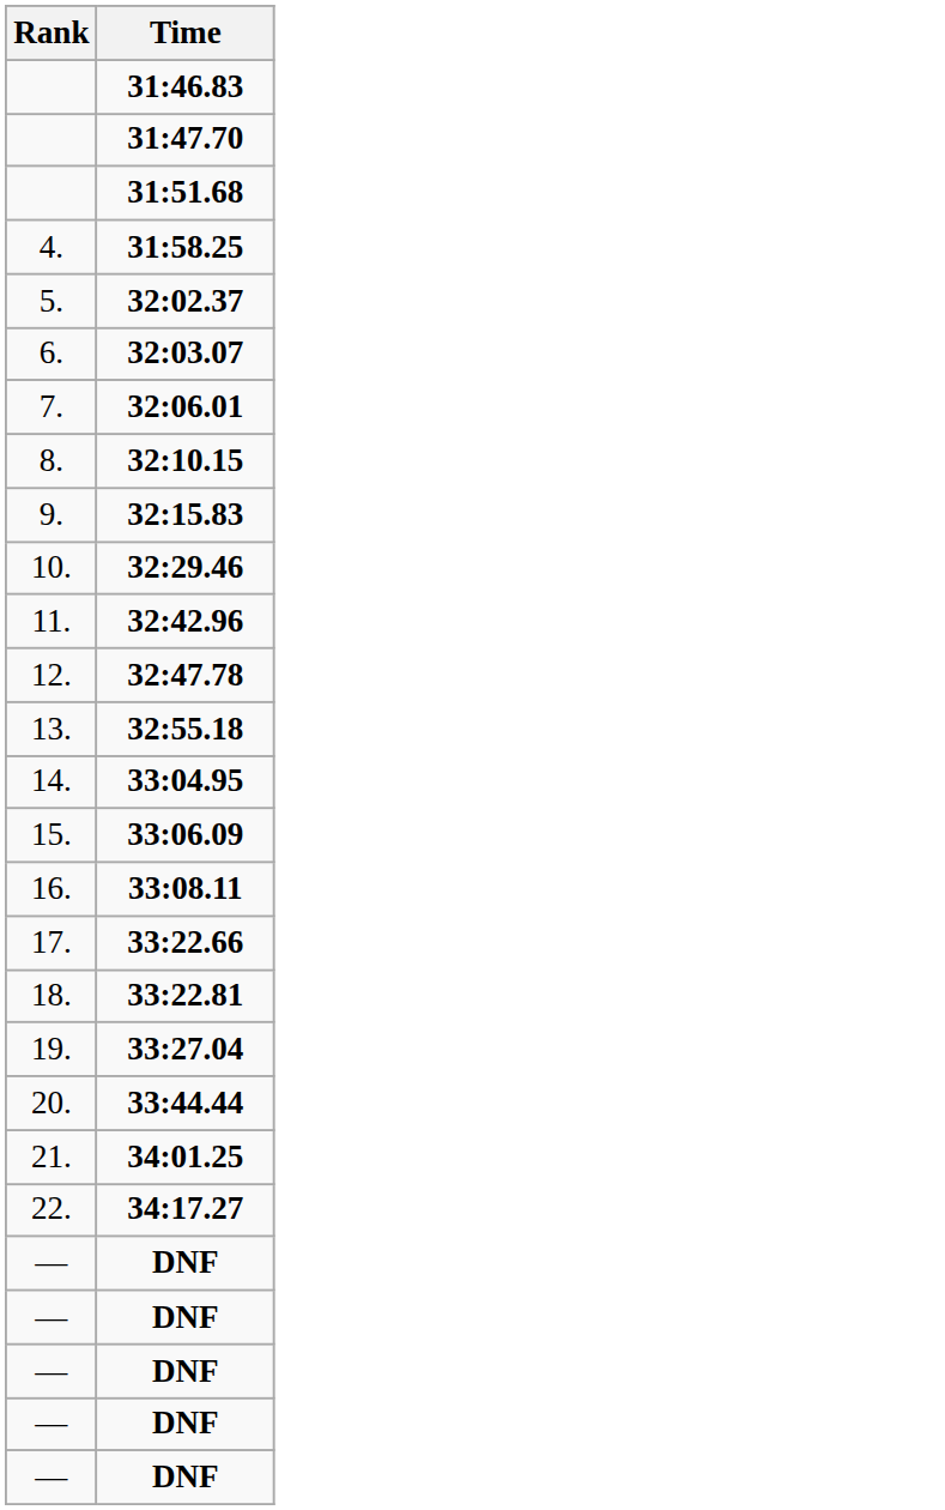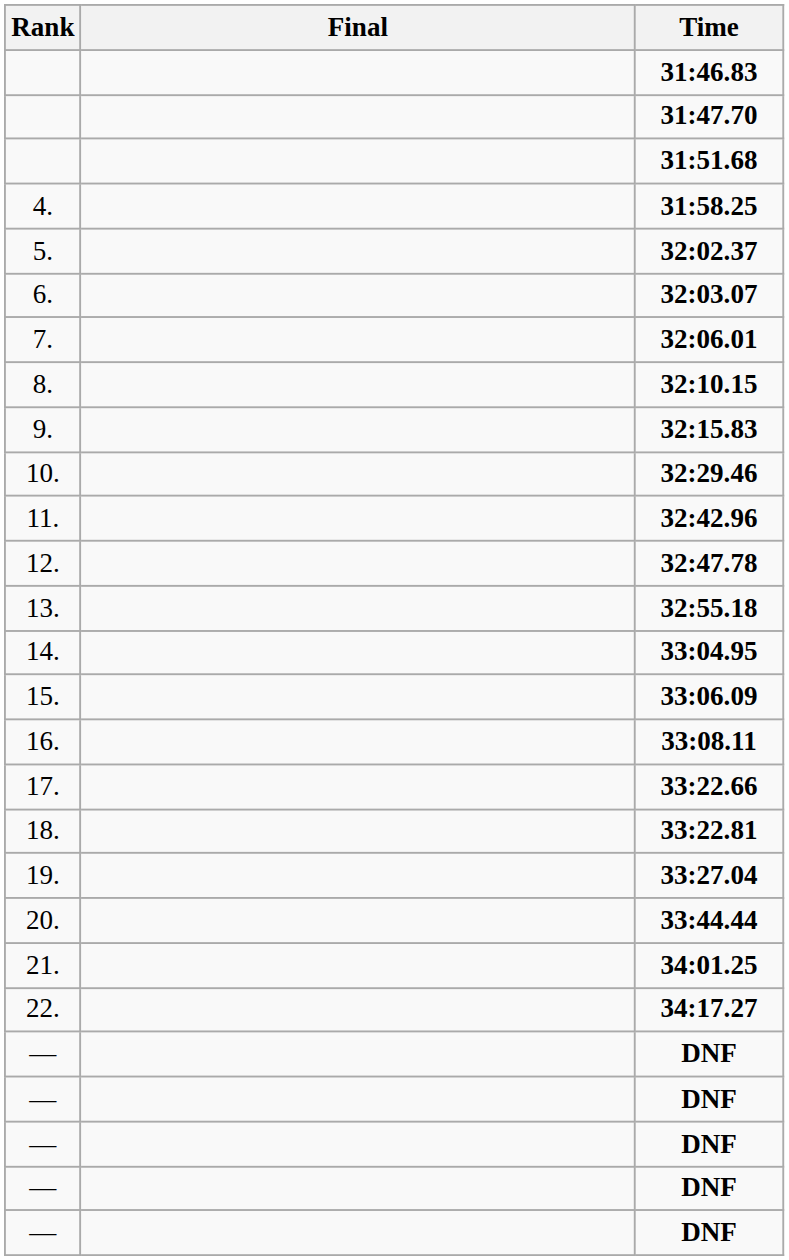 <table class="wikitable" style="border-collapse: collapse; font-size: 90%;">
 <tr>
 <th>Rank</th>
+<th style="width: 20em">Final</th>
 <th style="width: 5em">Time</th>
 </tr>
 <tr>
 <td align="center"></td>
+<td></td>
 <td align="center"><strong>31:46.83</strong></td>
 </tr>
 <tr>
 <td align="center"></td>
+<td></td>
 <td align="center"><strong>31:47.70</strong></td>
 </tr>
 <tr>
 <td align="center"></td>
+<td></td>
 <td align="center"><strong>31:51.68</strong></td>
 </tr>
 <tr>
 <td align="center">4.</td>
+<td></td>
 <td align="center"><strong>31:58.25</strong></td>
 </tr>
 <tr>
 <td align="center">5.</td>
+<td></td>
 <td align="center"><strong>32:02.37</strong></td>
 </tr>
 <tr>
 <td align="center">6.</td>
+<td></td>
 <td align="center"><strong>32:03.07</strong></td>
 </tr>
 <tr>
 <td align="center">7.</td>
+<td></td>
 <td align="center"><strong>32:06.01</strong></td>
 </tr>
 <tr>
 <td align="center">8.</td>
+<td></td>
 <td align="center"><strong>32:10.15</strong></td>
 </tr>
 <tr>
 <td align="center">9.</td>
+<td></td>
 <td align="center"><strong>32:15.83</strong></td>
 </tr>
 <tr>
 <td align="center">10.</td>
+<td></td>
 <td align="center"><strong>32:29.46</strong></td>
 </tr>
 <tr>
 <td align="center">11.</td>
+<td></td>
 <td align="center"><strong>32:42.96</strong></td>
 </tr>
 <tr>
 <td align="center">12.</td>
+<td></td>
 <td align="center"><strong>32:47.78</strong></td>
 </tr>
 <tr>
 <td align="center">13.</td>
+<td></td>
 <td align="center"><strong>32:55.18</strong></td>
 </tr>
 <tr>
 <td align="center">14.</td>
+<td></td>
 <td align="center"><strong>33:04.95</strong></td>
 </tr>
 <tr>
 <td align="center">15.</td>
+<td></td>
 <td align="center"><strong>33:06.09</strong></td>
 </tr>
 <tr>
 <td align="center">16.</td>
+<td></td>
 <td align="center"><strong>33:08.11</strong></td>
 </tr>
 <tr>
 <td align="center">17.</td>
+<td></td>
 <td align="center"><strong>33:22.66</strong></td>
 </tr>
 <tr>
 <td align="center">18.</td>
+<td></td>
 <td align="center"><strong>33:22.81</strong></td>
 </tr>
 <tr>
 <td align="center">19.</td>
+<td></td>
 <td align="center"><strong>33:27.04</strong></td>
 </tr>
 <tr>
 <td align="center">20.</td>
+<td></td>
 <td align="center"><strong>33:44.44</strong></td>
 </tr>
 <tr>
 <td align="center">21.</td>
+<td></td>
 <td align="center"><strong>34:01.25</strong></td>
 </tr>
 <tr>
 <td align="center">22.</td>
+<td></td>
 <td align="center"><strong>34:17.27</strong></td>
 </tr>
 <tr>
 <td align="center">—</td>
+<td></td>
 <td align="center"><strong>DNF</strong></td>
 </tr>
 <tr>
 <td align="center">—</td>
+<td></td>
 <td align="center"><strong>DNF</strong></td>
 </tr>
 <tr>
 <td align="center">—</td>
+<td></td>
 <td align="center"><strong>DNF</strong></td>
 </tr>
 <tr>
 <td align="center">—</td>
+<td></td>
 <td align="center"><strong>DNF</strong></td>
 </tr>
 <tr>
 <td align="center">—</td>
+<td></td>
 <td align="center"><strong>DNF</strong></td>
 </tr>
 </table>
